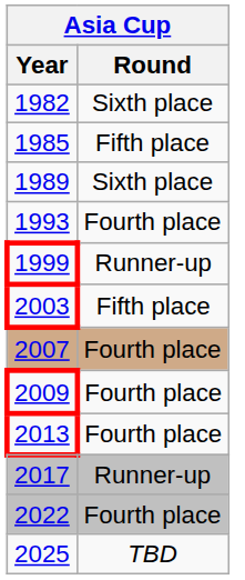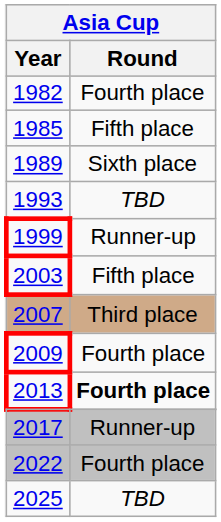 <table class="wikitable" style="text-align: center; font-size: 90%;">
 <tr>
 <th colspan="8"><a href='#'>Asia Cup</a></th>
 </tr>
 <tr>
 <th>Year</th>
 <th>Round</th>
 </tr>
 <tr>
 <td> <a href='#'>1982</a></td>
-<td>Sixth place</td>
+<td>Fourth place</td>
 </tr>
 <tr>
 <td> <a href='#'>1985</a></td>
 <td>Fifth place</td>
 </tr>
 <tr>
 <td> <a href='#'>1989</a></td>
 <td>Sixth place</td>
 </tr>
 <tr>
 <td> <a href='#'>1993</a></td>
-<td>Fourth place</td>
+<td><em>TBD</em></td>
 </tr>
 <tr>
 <td style="border: 3px solid red"> <a href='#'>1999</a></td>
 <td>Runner-up</td>
 </tr>
 <tr>
 <td style="border: 3px solid red"> <a href='#'>2003</a></td>
 <td>Fifth place</td>
 </tr>
 <tr bgcolor=#CFAA88>
 <td> <a href='#'>2007</a></td>
-<td>Fourth place</td>
+<td>Third place</td>
 </tr>
 <tr>
 <td style="border: 3px solid red"> <a href='#'>2009</a></td>
 <td>Fourth place</td>
 </tr>
 <tr>
 <td style="border: 3px solid red"> <a href='#'>2013</a></td>
-<td>Fourth place</td>
+<td><strong>Fourth place</strong></td>
 </tr>
 <tr>
 </tr>
 <tr bgcolor=silver>
 <td> <a href='#'>2017</a></td>
 <td>Runner-up</td>
 </tr>
 <tr bgcolor=silver>
 <td> <a href='#'>2022</a></td>
 <td>Fourth place</td>
 </tr>
 <tr>
 <td> <a href='#'>2025</a></td>
 <td><em>TBD</em></td>
 </tr>
 </table>
